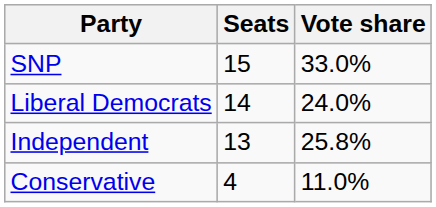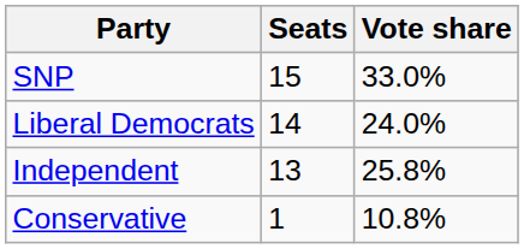 <table class="wikitable">
 <tr>
 <th>Party</th>
 <th>Seats</th>
 <th>Vote share</th>
 </tr>
 <tr>
 <td><a href='#'>SNP</a></td>
 <td>15</td>
 <td>33.0%</td>
 </tr>
 <tr>
 <td><a href='#'>Liberal Democrats</a></td>
 <td>14</td>
 <td>24.0%</td>
 </tr>
 <tr>
 <td><a href='#'>Independent</a></td>
 <td>13</td>
 <td>25.8%</td>
 </tr>
 <tr>
 <td><a href='#'>Conservative</a></td>
-<td>4</td>
-<td>11.0%</td>
+<td>1</td>
+<td>10.8%</td>
 </tr>
 </table>
